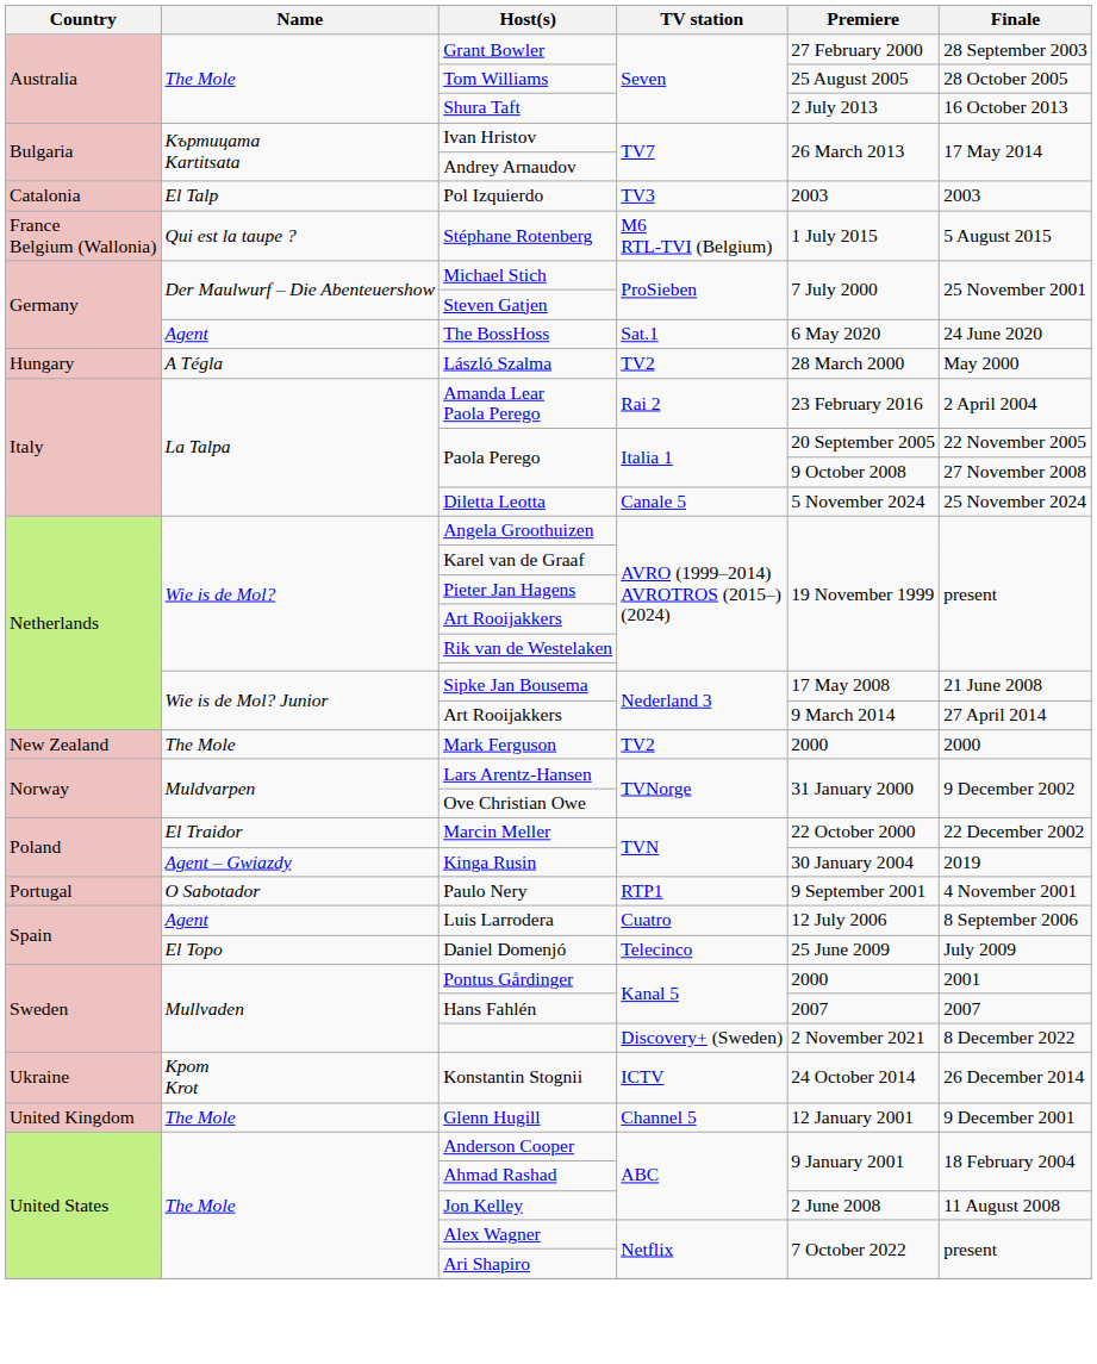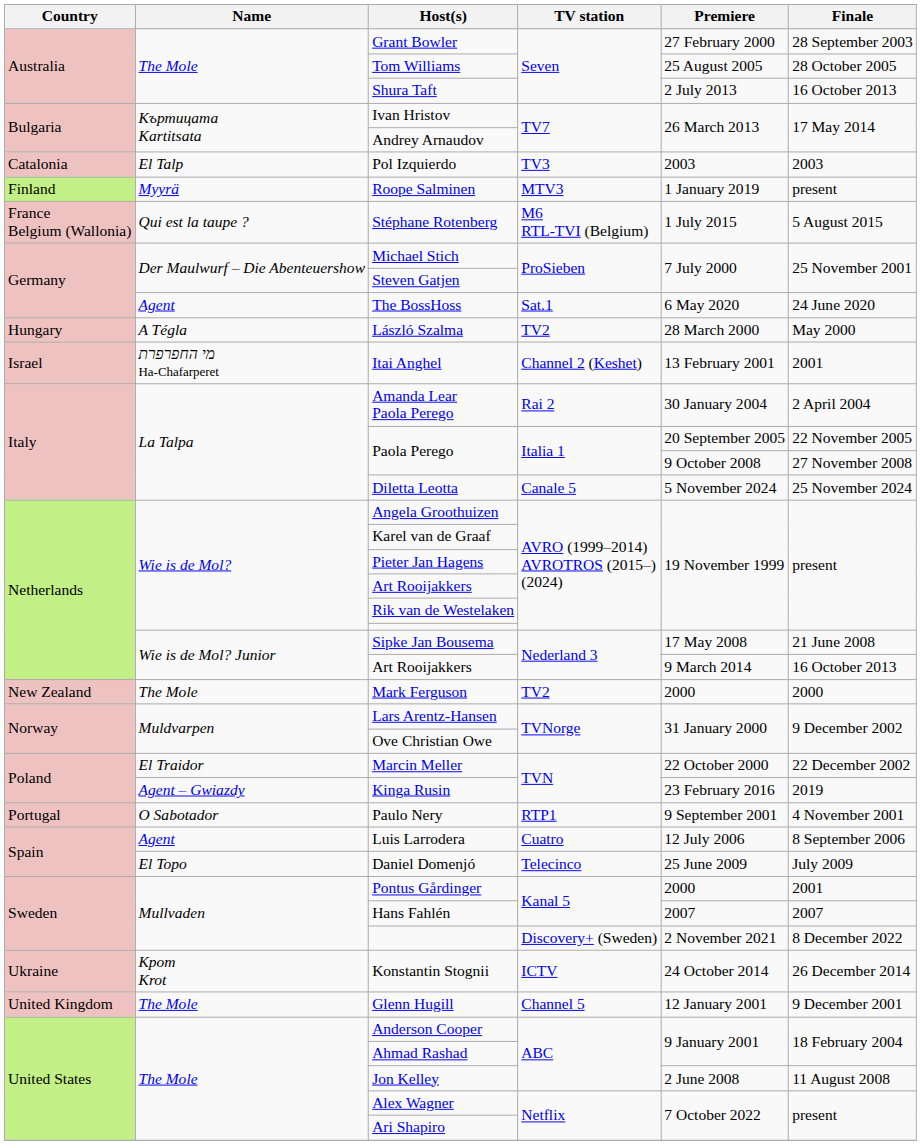 <table class="wikitable">
 <tr>
 <th>Country</th>
 <th>Name</th>
 <th>Host(s)</th>
 <th>TV station</th>
 <th>Premiere</th>
 <th>Finale</th>
 </tr>
 <tr>
 <td style="background-color: #EFC2C2" rowspan="3">Australia</td>
 <td rowspan="3"><em><a href='#'>The Mole</a></em></td>
 <td><a href='#'>Grant Bowler</a></td>
 <td rowspan="3"><a href='#'>Seven</a></td>
 <td>27 February 2000</td>
 <td>28 September 2003</td>
 </tr>
 <tr>
 <td><a href='#'>Tom Williams</a></td>
 <td>25 August 2005</td>
 <td>28 October 2005</td>
 </tr>
 <tr>
 <td><a href='#'>Shura Taft</a></td>
 <td>2 July 2013</td>
 <td>16 October 2013</td>
 </tr>
 <tr>
 <td style="background-color: #EFC2C2" rowspan="2">Bulgaria</td>
 <td rowspan="2"><em>Къртицата</em><br><em>Kartitsata</em></td>
 <td>Ivan Hristov</td>
 <td rowspan="2"><a href='#'>TV7</a></td>
 <td rowspan="2">26 March 2013</td>
 <td rowspan="2">17 May 2014</td>
 </tr>
 <tr>
 <td>Andrey Arnaudov</td>
 </tr>
 <tr>
 <td style="background-color: #EFC2C2">Catalonia</td>
 <td><em>El Talp</em></td>
 <td>Pol Izquierdo</td>
 <td><a href='#'>TV3</a></td>
 <td>2003</td>
 <td>2003</td>
 </tr>
 <tr>
+<td style="background-color: #C2EF86">Finland</td>
+<td><em><a href='#'>Myyrä</a></em></td>
+<td><a href='#'>Roope Salminen</a></td>
+<td><a href='#'>MTV3</a></td>
+<td>1 January 2019</td>
+<td>present</td>
+</tr>
+<tr>
 <td style="background-color: #EFC2C2">France<br>Belgium (Wallonia)</td>
 <td><em>Qui est la taupe ?</em></td>
 <td><a href='#'>Stéphane Rotenberg</a></td>
 <td><a href='#'>M6</a><br><a href='#'>RTL-TVI</a> (Belgium)</td>
 <td>1 July 2015</td>
 <td>5 August 2015</td>
 </tr>
 <tr>
 <td style="background-color: #EFC2C2" rowspan="3">Germany</td>
 <td rowspan="2"><em>Der Maulwurf – Die Abenteuershow</em></td>
 <td><a href='#'>Michael Stich</a></td>
 <td rowspan="2"><a href='#'>ProSieben</a></td>
 <td rowspan="2">7 July 2000</td>
 <td rowspan="2">25 November 2001</td>
 </tr>
 <tr>
 <td><a href='#'>Steven Gatjen</a></td>
 </tr>
 <tr>
 <td><em><a href='#'>Agent</a></em></td>
 <td><a href='#'>The BossHoss</a></td>
 <td><a href='#'>Sat.1</a></td>
 <td>6 May 2020</td>
 <td>24 June 2020</td>
 </tr>
 <tr>
 <td style="background-color: #EFC2C2">Hungary</td>
 <td><em>A Tégla</em></td>
 <td><a href='#'>László Szalma</a></td>
 <td><a href='#'>TV2</a></td>
 <td>28 March 2000</td>
 <td>May 2000</td>
 </tr>
 <tr>
+<td style="background-color: #EFC2C2">Israel</td>
+<td><em>מי החפרפרת</em><br><small>Ha-Chafarperet</small></td>
+<td><a href='#'>Itai Anghel</a></td>
+<td><a href='#'>Channel 2</a> (<a href='#'>Keshet</a>)</td>
+<td>13 February 2001</td>
+<td>2001</td>
+</tr>
+<tr>
 <td style="background-color: #EFC2C2" rowspan="4">Italy</td>
 <td rowspan="4"><em>La Talpa</em></td>
 <td><a href='#'>Amanda Lear</a><br><a href='#'>Paola Perego</a></td>
 <td><a href='#'>Rai 2</a></td>
-<td>23 February 2016</td>
+<td rowspan="1">30 January 2004</td>
 <td rowspan="1">2 April 2004</td>
 </tr>
 <tr>
 <td rowspan="2">Paola Perego</td>
 <td rowspan="2"><a href='#'>Italia 1</a></td>
 <td rowspan="1">20 September 2005</td>
 <td rowspan="1">22 November 2005</td>
 </tr>
 <tr>
 <td>9 October 2008</td>
 <td>27 November 2008</td>
 </tr>
 <tr>
 <td><a href='#'>Diletta Leotta</a></td>
 <td><a href='#'>Canale 5</a></td>
 <td>5 November 2024</td>
 <td>25 November 2024</td>
 </tr>
 <tr>
 <td style="background-color: #C2EF86" rowspan="8">Netherlands</td>
 <td rowspan="6"><em><a href='#'>Wie is de Mol?</a></em></td>
 <td><a href='#'>Angela Groothuizen</a></td>
 <td rowspan="6"><a href='#'>AVRO</a> (1999–2014)<br><a href='#'>AVROTROS</a> (2015–)<br> (2024)</td>
 <td rowspan="6">19 November 1999</td>
 <td rowspan="6">present</td>
 </tr>
 <tr>
 <td>Karel van de Graaf</td>
 </tr>
 <tr>
 <td><a href='#'>Pieter Jan Hagens</a></td>
 </tr>
 <tr>
 <td><a href='#'>Art Rooijakkers</a></td>
 </tr>
 <tr>
 <td><a href='#'>Rik van de Westelaken</a></td>
 </tr>
 <tr>
 <td></td>
 </tr>
 <tr>
 <td rowspan="2"><em>Wie is de Mol? Junior</em></td>
 <td><a href='#'>Sipke Jan Bousema</a></td>
 <td rowspan="2"><a href='#'>Nederland 3</a></td>
 <td>17 May 2008</td>
 <td>21 June 2008</td>
 </tr>
 <tr>
 <td>Art Rooijakkers</td>
 <td>9 March 2014</td>
-<td>27 April 2014</td>
+<td>16 October 2013</td>
 </tr>
 <tr>
 <td style="background-color: #EFC2C2">New Zealand</td>
 <td><em>The Mole</em></td>
 <td><a href='#'>Mark Ferguson</a></td>
 <td><a href='#'>TV2</a></td>
 <td>2000</td>
 <td>2000</td>
 </tr>
 <tr>
 <td style="background-color: #EFC2C2" rowspan="2">Norway</td>
 <td rowspan="2"><em>Muldvarpen</em></td>
 <td><a href='#'>Lars Arentz-Hansen</a></td>
 <td rowspan="2"><a href='#'>TVNorge</a></td>
 <td rowspan="2">31 January 2000</td>
 <td rowspan="2">9 December 2002</td>
 </tr>
 <tr>
 <td>Ove Christian Owe</td>
 </tr>
 <tr>
 <td style="background-color: #EFC2C2" rowspan="2">Poland</td>
 <td><em>El Traidor</em></td>
 <td><a href='#'>Marcin Meller</a></td>
 <td rowspan="2"><a href='#'>TVN</a></td>
 <td>22 October 2000</td>
 <td>22 December 2002</td>
 </tr>
 <tr>
 <td><em><a href='#'>Agent – Gwiazdy</a></em></td>
 <td><a href='#'>Kinga Rusin</a></td>
-<td rowspan="1">30 January 2004</td>
+<td>23 February 2016</td>
 <td>2019</td>
 </tr>
 <tr>
 <td style="background-color: #EFC2C2">Portugal</td>
 <td><em>O Sabotador</em></td>
 <td>Paulo Nery</td>
 <td><a href='#'>RTP1</a></td>
 <td>9 September 2001</td>
 <td>4 November 2001</td>
 </tr>
 <tr>
 <td style="background-color: #EFC2C2" rowspan="2">Spain</td>
 <td><em><a href='#'>Agent</a></em></td>
 <td>Luis Larrodera</td>
 <td><a href='#'>Cuatro</a></td>
 <td>12 July 2006</td>
 <td>8 September 2006</td>
 </tr>
 <tr>
 <td><em>El Topo</em></td>
 <td>Daniel Domenjó</td>
 <td><a href='#'>Telecinco</a></td>
 <td>25 June 2009</td>
 <td>July 2009</td>
 </tr>
 <tr>
 <td rowspan="3" style="background-color: #EFC2C2">Sweden</td>
 <td rowspan="3"><em>Mullvaden</em></td>
 <td><a href='#'>Pontus Gårdinger</a></td>
 <td rowspan="2"><a href='#'>Kanal 5</a></td>
 <td>2000</td>
 <td>2001</td>
 </tr>
 <tr>
 <td>Hans Fahlén</td>
 <td>2007</td>
 <td>2007</td>
 </tr>
 <tr>
 <td></td>
 <td><a href='#'>Discovery+</a> (Sweden)</td>
 <td>2 November 2021</td>
 <td>8 December 2022</td>
 </tr>
 <tr>
 <td style="background-color: #EFC2C2">Ukraine</td>
 <td><em>Крот</em><br><em>Krot</em></td>
 <td>Konstantin Stognii</td>
 <td><a href='#'>ICTV</a></td>
 <td>24 October 2014</td>
 <td>26 December 2014</td>
 </tr>
 <tr>
 <td style="background-color: #EFC2C2">United Kingdom</td>
 <td><em><a href='#'>The Mole</a></em></td>
 <td><a href='#'>Glenn Hugill</a></td>
 <td><a href='#'>Channel 5</a></td>
 <td>12 January 2001</td>
 <td>9 December 2001</td>
 </tr>
 <tr>
 <td style="background-color: #C2EF86" rowspan="5">United States</td>
 <td rowspan="5"><em><a href='#'>The Mole</a></em></td>
 <td><a href='#'>Anderson Cooper</a></td>
 <td rowspan="3"><a href='#'>ABC</a></td>
 <td rowspan="2">9 January 2001</td>
 <td rowspan="2">18 February 2004</td>
 </tr>
 <tr>
 <td><a href='#'>Ahmad Rashad</a></td>
 </tr>
 <tr>
 <td><a href='#'>Jon Kelley</a></td>
 <td>2 June 2008</td>
 <td>11 August 2008</td>
 </tr>
 <tr>
 <td><a href='#'>Alex Wagner</a></td>
 <td rowspan="2"><a href='#'>Netflix</a></td>
 <td rowspan="2">7 October 2022</td>
 <td rowspan="2">present</td>
 </tr>
 <tr>
 <td><a href='#'>Ari Shapiro</a></td>
 </tr>
 <tr>
 </tr>
 </table>
